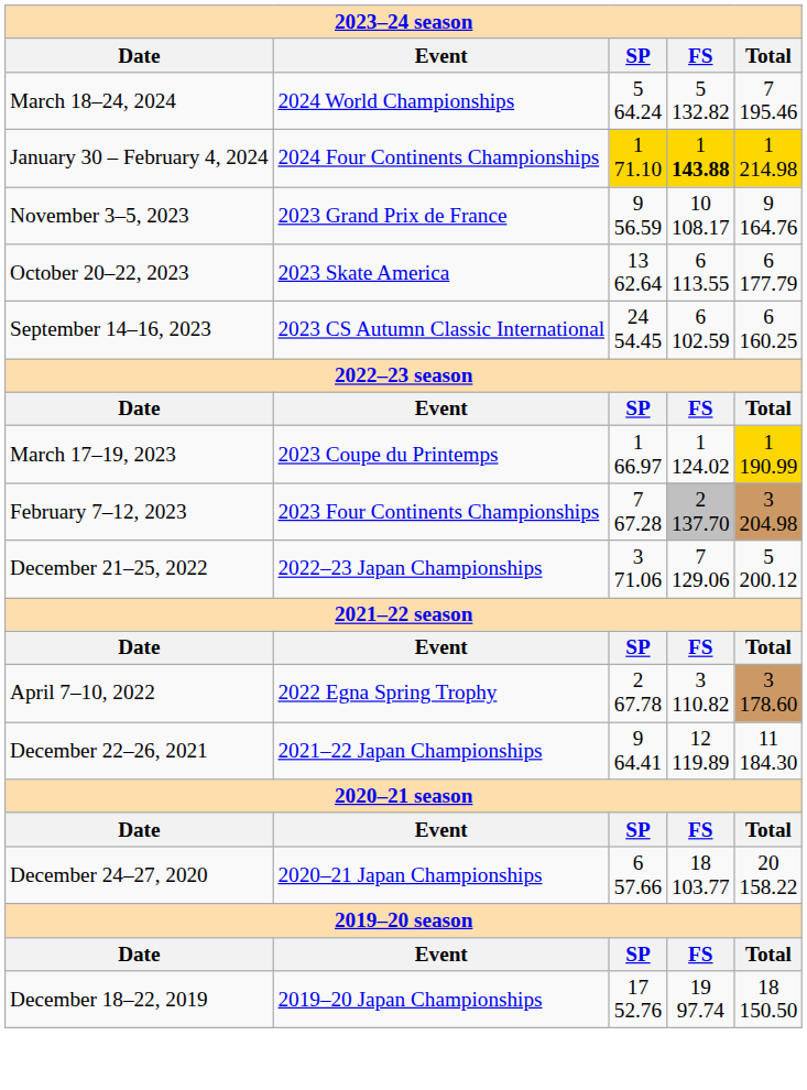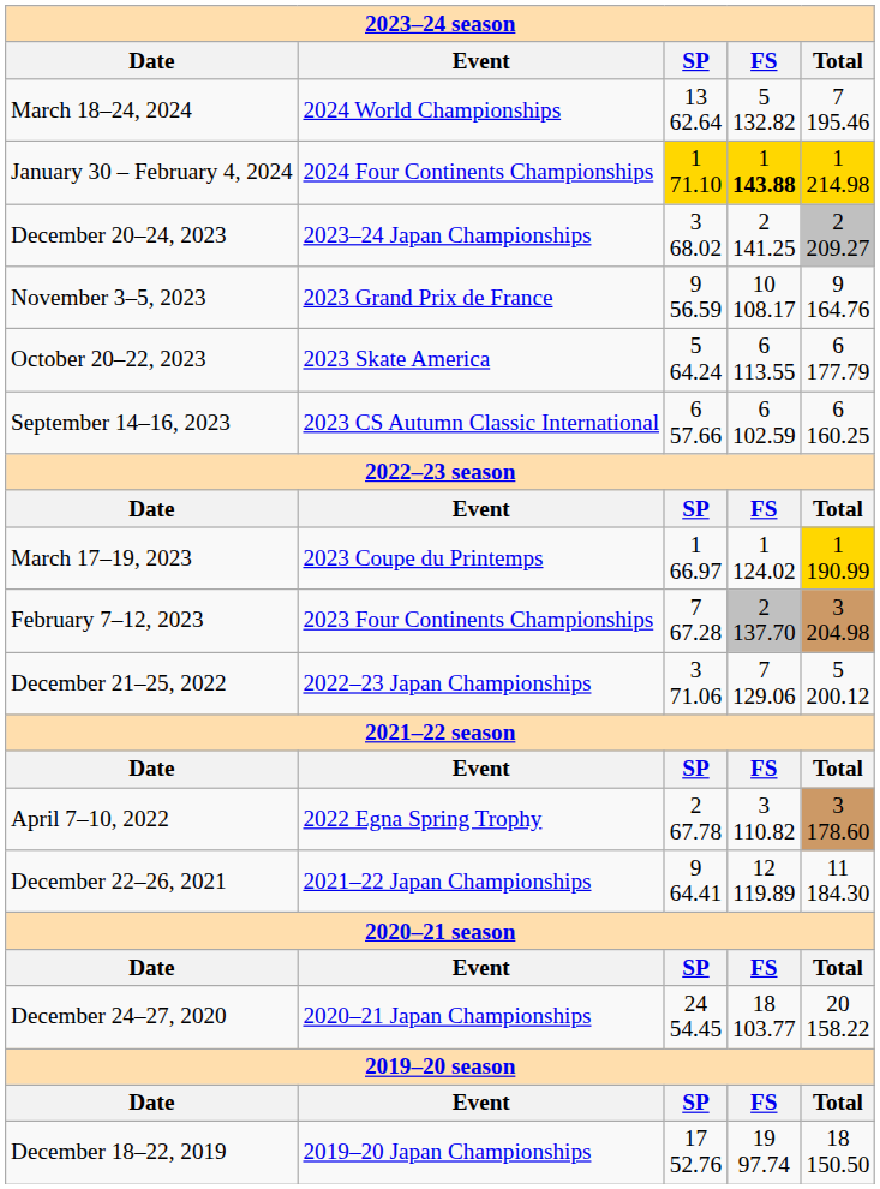 <table class="wikitable">
 <tr>
 <th style="background-color: #ffdead; " colspan=5 align=center><a href='#'>2023–24 season</a></th>
 </tr>
 <tr>
 <th>Date</th>
 <th>Event</th>
 <th><a href='#'>SP</a></th>
 <th><a href='#'>FS</a></th>
 <th>Total</th>
 </tr>
 <tr>
 <td>March 18–24, 2024</td>
 <td><a href='#'>2024 World Championships</a></td>
-<td align=center>5 <br> 64.24</td>
+<td align=center>13 <br> 62.64</td>
 <td align=center>5 <br> 132.82</td>
 <td align=center>7 <br> 195.46</td>
 </tr>
 <tr>
 <td>January 30 – February 4, 2024</td>
 <td><a href='#'>2024 Four Continents Championships</a></td>
 <td align=center bgcolor=gold>1 <br> 71.10</td>
 <td align=center bgcolor=gold>1 <br> <strong>143.88</strong></td>
 <td align=center bgcolor=gold>1 <br> 214.98</td>
 </tr>
 <tr>
+<td>December 20–24, 2023</td>
+<td><a href='#'>2023–24 Japan Championships</a></td>
+<td align=center>3 <br> 68.02</td>
+<td align=center>2 <br> 141.25</td>
+<td align=center bgcolor=silver>2 <br> 209.27</td>
+</tr>
+<tr>
 <td>November 3–5, 2023</td>
 <td><a href='#'>2023 Grand Prix de France</a></td>
 <td align=center>9 <br> 56.59</td>
 <td align=center>10 <br> 108.17</td>
 <td align=center>9 <br> 164.76</td>
 </tr>
 <tr>
 <td>October 20–22, 2023</td>
 <td><a href='#'>2023 Skate America</a></td>
-<td align=center>13 <br> 62.64</td>
+<td align=center>5 <br> 64.24</td>
 <td align=center>6 <br> 113.55</td>
 <td align=center>6 <br> 177.79</td>
 </tr>
 <tr>
 <td>September 14–16, 2023</td>
 <td><a href='#'>2023 CS Autumn Classic International</a></td>
-<td align=center>24 <br> 54.45</td>
+<td align=center>6 <br> 57.66</td>
 <td align=center>6 <br> 102.59</td>
 <td align=center>6 <br> 160.25</td>
 </tr>
 <tr>
 <th style="background-color: #ffdead; " colspan=5 align=center><a href='#'>2022–23 season</a></th>
 </tr>
 <tr>
 <th>Date</th>
 <th>Event</th>
 <th><a href='#'>SP</a></th>
 <th><a href='#'>FS</a></th>
 <th>Total</th>
 </tr>
 <tr>
 <td>March 17–19, 2023</td>
 <td><a href='#'>2023 Coupe du Printemps</a></td>
 <td align=center>1 <br> 66.97</td>
 <td align=center>1 <br> 124.02</td>
 <td align=center bgcolor=gold>1 <br> 190.99</td>
 </tr>
 <tr>
 <td>February 7–12, 2023</td>
 <td><a href='#'>2023 Four Continents Championships</a></td>
 <td align=center>7 <br> 67.28</td>
 <td align=center bgcolor=silver>2 <br> 137.70</td>
 <td align=center bgcolor=cc9966>3 <br> 204.98</td>
 </tr>
 <tr>
 <td>December 21–25, 2022</td>
 <td><a href='#'>2022–23 Japan Championships</a></td>
 <td align=center>3 <br> 71.06</td>
 <td align=center>7 <br> 129.06</td>
 <td align=center>5 <br> 200.12</td>
 </tr>
 <tr>
 <th style="background-color: #ffdead; " colspan=5 align=center><a href='#'>2021–22 season</a></th>
 </tr>
 <tr>
 <th>Date</th>
 <th>Event</th>
 <th><a href='#'>SP</a></th>
 <th><a href='#'>FS</a></th>
 <th>Total</th>
 </tr>
 <tr>
 <td>April 7–10, 2022</td>
 <td><a href='#'>2022 Egna Spring Trophy</a></td>
 <td align=center>2 <br> 67.78</td>
 <td align=center>3 <br> 110.82</td>
 <td align=center bgcolor=cc9966>3 <br> 178.60</td>
 </tr>
 <tr>
 <td>December 22–26, 2021</td>
 <td><a href='#'>2021–22 Japan Championships</a></td>
 <td align=center>9 <br> 64.41</td>
 <td align=center>12 <br> 119.89</td>
 <td align=center>11 <br> 184.30</td>
 </tr>
 <tr>
 <th style="background-color: #ffdead; " colspan=5 align=center><a href='#'>2020–21 season</a></th>
 </tr>
 <tr>
 <th>Date</th>
 <th>Event</th>
 <th><a href='#'>SP</a></th>
 <th><a href='#'>FS</a></th>
 <th>Total</th>
 </tr>
 <tr>
 <td>December 24–27, 2020</td>
 <td><a href='#'>2020–21 Japan Championships</a></td>
-<td align=center>6 <br> 57.66</td>
+<td align=center>24 <br> 54.45</td>
 <td align=center>18 <br> 103.77</td>
 <td align=center>20 <br> 158.22</td>
 </tr>
 <tr>
 <th style="background-color: #ffdead; " colspan=5 align=center><a href='#'>2019–20 season</a></th>
 </tr>
 <tr>
 <th>Date</th>
 <th>Event</th>
 <th><a href='#'>SP</a></th>
 <th><a href='#'>FS</a></th>
 <th>Total</th>
 </tr>
 <tr>
 <td>December 18–22, 2019</td>
 <td><a href='#'>2019–20 Japan Championships</a></td>
 <td align=center>17 <br> 52.76</td>
 <td align=center>19 <br> 97.74</td>
 <td align=center>18 <br> 150.50</td>
 </tr>
 </table>
